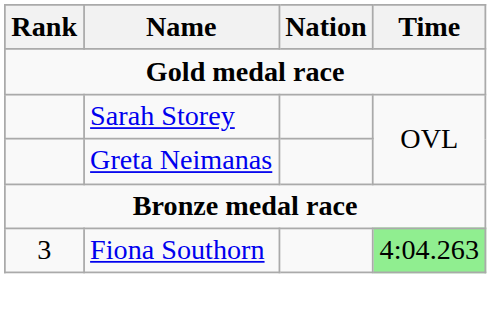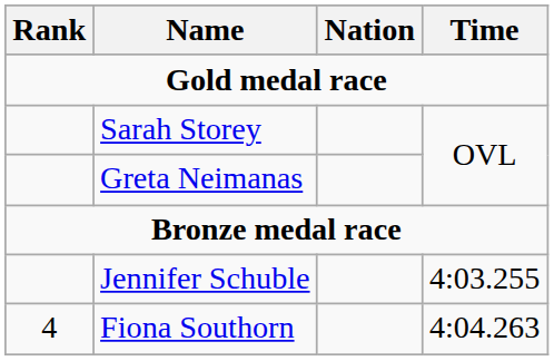 <table class="wikitable" style="text-align:center">
 <tr>
 <th>Rank</th>
 <th>Name</th>
 <th>Nation</th>
 <th>Time</th>
 </tr>
 <tr>
 <td colspan=4><strong>Gold medal race</strong></td>
 </tr>
 <tr>
 <td></td>
 <td align=left><a href='#'>Sarah Storey</a></td>
 <td align=left></td>
 <td rowspan=2>OVL</td>
 </tr>
 <tr>
 <td></td>
 <td align=left><a href='#'>Greta Neimanas</a></td>
 <td align=left></td>
 </tr>
 <tr>
 <td colspan=4><strong>Bronze medal race</strong></td>
 </tr>
 <tr>
-<td>3</td>
+<td></td>
+<td align=left><a href='#'>Jennifer Schuble</a></td>
+<td align=left></td>
+<td>4:03.255</td>
+</tr>
+<tr>
+<td>4</td>
 <td align=left><a href='#'>Fiona Southorn</a></td>
 <td align=left></td>
-<td style="background: lightgreen;">4:04.263</td>
+<td>4:04.263</td>
 </tr>
 </table>
